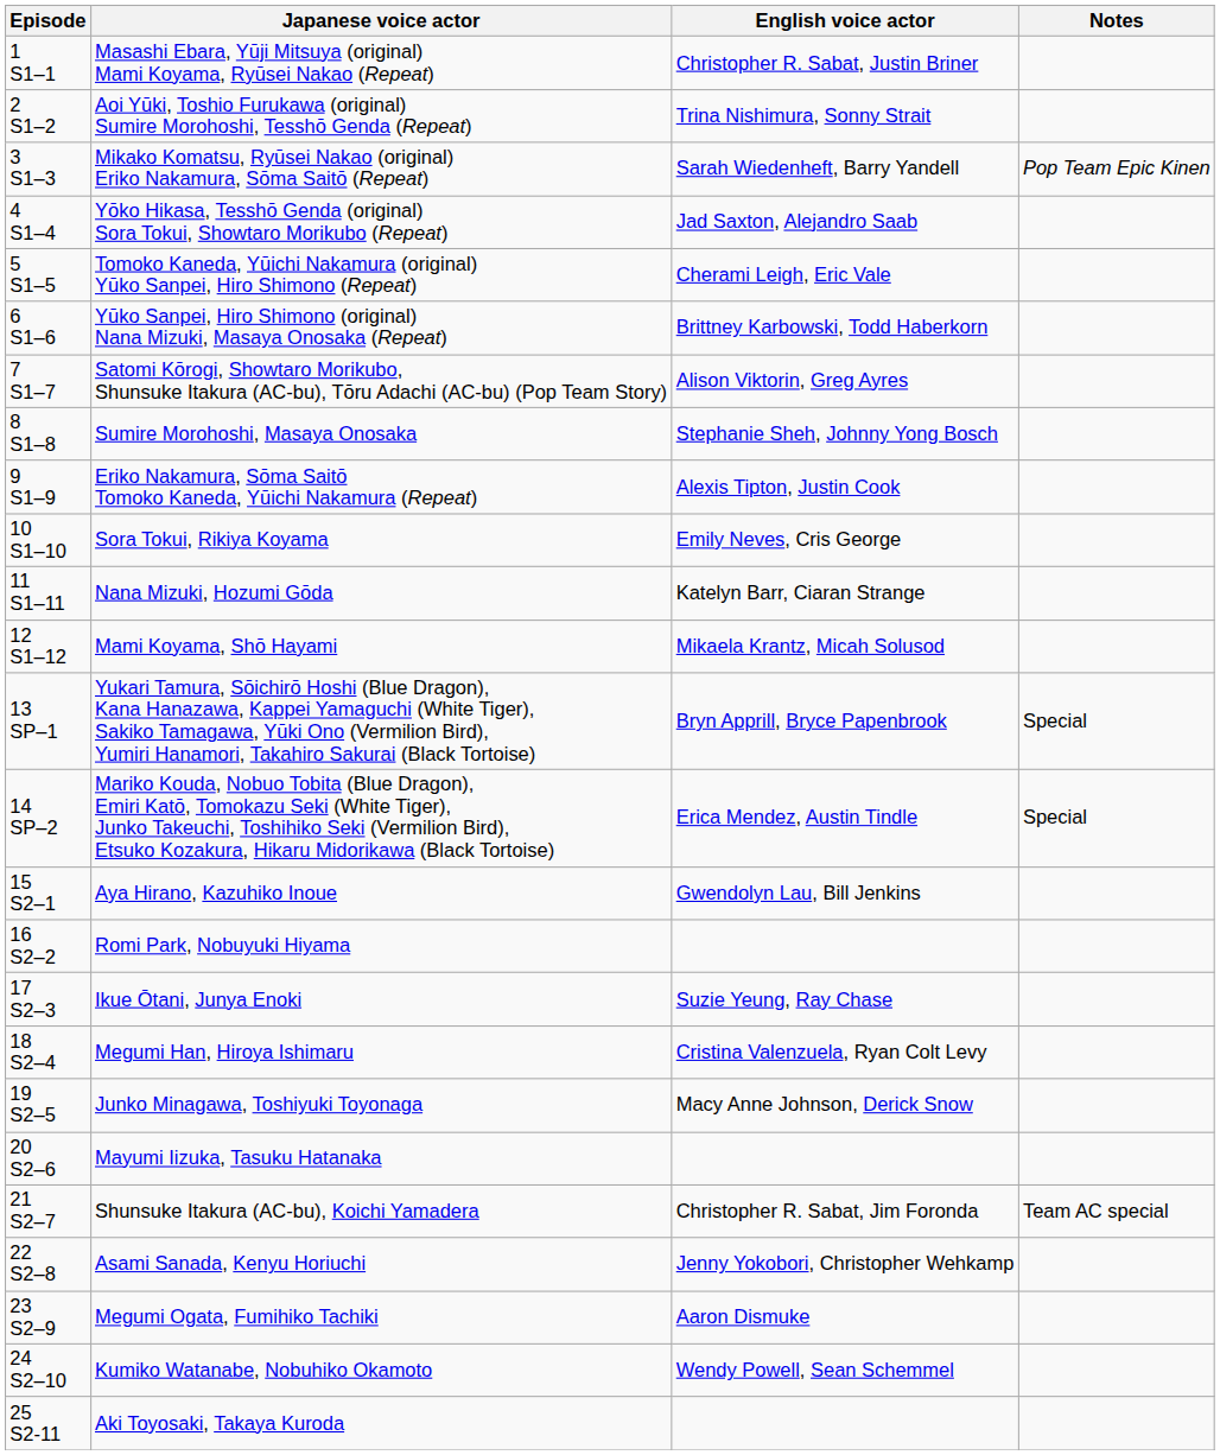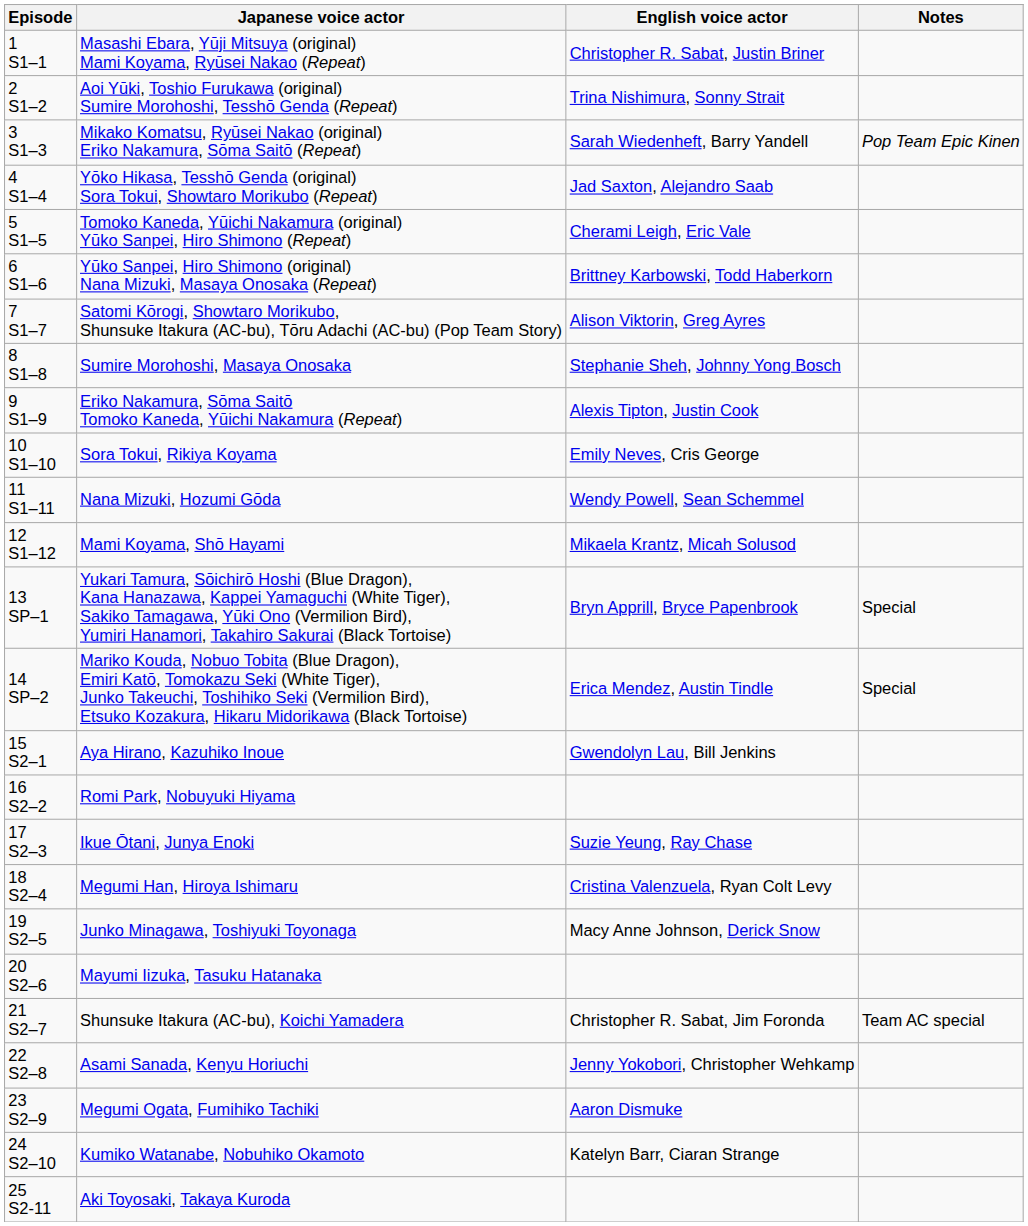 <table class="wikitable">
 <tr>
 <th>Episode</th>
 <th>Japanese voice actor</th>
 <th>English voice actor</th>
 <th>Notes</th>
 </tr>
 <tr>
 <td>1<br>S1–1</td>
 <td><a href='#'>Masashi Ebara</a>, <a href='#'>Yūji Mitsuya</a> (original)<br><a href='#'>Mami Koyama</a>, <a href='#'>Ryūsei Nakao</a> (<em>Repeat</em>)</td>
 <td><a href='#'>Christopher R. Sabat</a>, <a href='#'>Justin Briner</a></td>
 <td></td>
 </tr>
 <tr>
 <td>2<br>S1–2</td>
 <td><a href='#'>Aoi Yūki</a>, <a href='#'>Toshio Furukawa</a> (original)<br><a href='#'>Sumire Morohoshi</a>, <a href='#'>Tesshō Genda</a> (<em>Repeat</em>)</td>
 <td><a href='#'>Trina Nishimura</a>, <a href='#'>Sonny Strait</a></td>
 <td></td>
 </tr>
 <tr>
 <td>3<br>S1–3</td>
 <td><a href='#'>Mikako Komatsu</a>, <a href='#'>Ryūsei Nakao</a> (original)<br><a href='#'>Eriko Nakamura</a>, <a href='#'>Sōma Saitō</a> (<em>Repeat</em>)</td>
 <td><a href='#'>Sarah Wiedenheft</a>, Barry Yandell</td>
 <td><em>Pop Team Epic Kinen</em></td>
 </tr>
 <tr>
 <td>4<br>S1–4</td>
 <td><a href='#'>Yōko Hikasa</a>, <a href='#'>Tesshō Genda</a> (original)<br><a href='#'>Sora Tokui</a>, <a href='#'>Showtaro Morikubo</a> (<em>Repeat</em>)</td>
 <td><a href='#'>Jad Saxton</a>, <a href='#'>Alejandro Saab</a></td>
 <td></td>
 </tr>
 <tr>
 <td>5<br>S1–5</td>
 <td><a href='#'>Tomoko Kaneda</a>, <a href='#'>Yūichi Nakamura</a> (original)<br><a href='#'>Yūko Sanpei</a>, <a href='#'>Hiro Shimono</a> (<em>Repeat</em>)</td>
 <td><a href='#'>Cherami Leigh</a>, <a href='#'>Eric Vale</a></td>
 <td></td>
 </tr>
 <tr>
 <td>6<br>S1–6</td>
 <td><a href='#'>Yūko Sanpei</a>, <a href='#'>Hiro Shimono</a> (original)<br><a href='#'>Nana Mizuki</a>, <a href='#'>Masaya Onosaka</a> (<em>Repeat</em>)</td>
 <td><a href='#'>Brittney Karbowski</a>, <a href='#'>Todd Haberkorn</a></td>
 <td></td>
 </tr>
 <tr>
 <td>7<br>S1–7</td>
 <td><a href='#'>Satomi Kōrogi</a>, <a href='#'>Showtaro Morikubo</a>,<br>Shunsuke Itakura (AC-bu), Tōru Adachi (AC-bu) (Pop Team Story)</td>
 <td><a href='#'>Alison Viktorin</a>, <a href='#'>Greg Ayres</a></td>
 <td></td>
 </tr>
 <tr>
 <td>8<br>S1–8</td>
 <td><a href='#'>Sumire Morohoshi</a>, <a href='#'>Masaya Onosaka</a></td>
 <td><a href='#'>Stephanie Sheh</a>, <a href='#'>Johnny Yong Bosch</a></td>
 <td></td>
 </tr>
 <tr>
 <td>9<br>S1–9</td>
 <td><a href='#'>Eriko Nakamura</a>, <a href='#'>Sōma Saitō</a><br><a href='#'>Tomoko Kaneda</a>, <a href='#'>Yūichi Nakamura</a> (<em>Repeat</em>)</td>
 <td><a href='#'>Alexis Tipton</a>, <a href='#'>Justin Cook</a></td>
 <td></td>
 </tr>
 <tr>
 <td>10<br>S1–10</td>
 <td><a href='#'>Sora Tokui</a>, <a href='#'>Rikiya Koyama</a></td>
 <td><a href='#'>Emily Neves</a>, Cris George</td>
 <td></td>
 </tr>
 <tr>
 <td>11<br>S1–11</td>
 <td><a href='#'>Nana Mizuki</a>, <a href='#'>Hozumi Gōda</a></td>
-<td>Katelyn Barr, Ciaran Strange</td>
+<td><a href='#'>Wendy Powell</a>, <a href='#'>Sean Schemmel</a></td>
 <td></td>
 </tr>
 <tr>
 <td>12<br>S1–12</td>
 <td><a href='#'>Mami Koyama</a>, <a href='#'>Shō Hayami</a></td>
 <td><a href='#'>Mikaela Krantz</a>, <a href='#'>Micah Solusod</a></td>
 <td></td>
 </tr>
 <tr>
 <td>13<br>SP–1</td>
 <td><a href='#'>Yukari Tamura</a>, <a href='#'>Sōichirō Hoshi</a> (Blue Dragon),<br><a href='#'>Kana Hanazawa</a>, <a href='#'>Kappei Yamaguchi</a> (White Tiger),<br><a href='#'>Sakiko Tamagawa</a>, <a href='#'>Yūki Ono</a> (Vermilion Bird),<br><a href='#'>Yumiri Hanamori</a>, <a href='#'>Takahiro Sakurai</a> (Black Tortoise)</td>
 <td><a href='#'>Bryn Apprill</a>, <a href='#'>Bryce Papenbrook</a></td>
 <td>Special</td>
 </tr>
 <tr>
 <td>14<br>SP–2</td>
 <td><a href='#'>Mariko Kouda</a>, <a href='#'>Nobuo Tobita</a> (Blue Dragon),<br><a href='#'>Emiri Katō</a>, <a href='#'>Tomokazu Seki</a> (White Tiger),<br><a href='#'>Junko Takeuchi</a>, <a href='#'>Toshihiko Seki</a> (Vermilion Bird),<br><a href='#'>Etsuko Kozakura</a>, <a href='#'>Hikaru Midorikawa</a> (Black Tortoise)</td>
 <td><a href='#'>Erica Mendez</a>, <a href='#'>Austin Tindle</a></td>
 <td>Special</td>
 </tr>
 <tr>
 <td>15<br>S2–1</td>
 <td><a href='#'>Aya Hirano</a>, <a href='#'>Kazuhiko Inoue</a></td>
 <td><a href='#'>Gwendolyn Lau</a>, Bill Jenkins</td>
 <td></td>
 </tr>
 <tr>
 <td>16<br>S2–2</td>
 <td><a href='#'>Romi Park</a>, <a href='#'>Nobuyuki Hiyama</a></td>
 <td></td>
 <td></td>
 </tr>
 <tr>
 <td>17<br>S2–3</td>
 <td><a href='#'>Ikue Ōtani</a>, <a href='#'>Junya Enoki</a></td>
 <td><a href='#'>Suzie Yeung</a>, <a href='#'>Ray Chase</a></td>
 <td></td>
 </tr>
 <tr>
 <td>18<br>S2–4</td>
 <td><a href='#'>Megumi Han</a>, <a href='#'>Hiroya Ishimaru</a></td>
 <td><a href='#'>Cristina Valenzuela</a>, Ryan Colt Levy</td>
 <td></td>
 </tr>
 <tr>
 <td>19<br>S2–5</td>
 <td><a href='#'>Junko Minagawa</a>, <a href='#'>Toshiyuki Toyonaga</a></td>
 <td>Macy Anne Johnson, <a href='#'>Derick Snow</a></td>
 <td></td>
 </tr>
 <tr>
 <td>20<br>S2–6</td>
 <td><a href='#'>Mayumi Iizuka</a>, <a href='#'>Tasuku Hatanaka</a></td>
 <td></td>
 <td></td>
 </tr>
 <tr>
 <td>21<br>S2–7</td>
 <td>Shunsuke Itakura (AC-bu), <a href='#'>Koichi Yamadera</a></td>
 <td>Christopher R. Sabat, Jim Foronda</td>
 <td>Team AC special</td>
 </tr>
 <tr>
 <td>22<br>S2–8</td>
 <td><a href='#'>Asami Sanada</a>, <a href='#'>Kenyu Horiuchi</a></td>
 <td><a href='#'>Jenny Yokobori</a>, Christopher Wehkamp</td>
 <td></td>
 </tr>
 <tr>
 <td>23<br>S2–9</td>
 <td><a href='#'>Megumi Ogata</a>, <a href='#'>Fumihiko Tachiki</a></td>
 <td><a href='#'>Aaron Dismuke</a></td>
 <td></td>
 </tr>
 <tr>
 <td>24<br>S2–10</td>
 <td><a href='#'>Kumiko Watanabe</a>, <a href='#'>Nobuhiko Okamoto</a></td>
-<td><a href='#'>Wendy Powell</a>, <a href='#'>Sean Schemmel</a></td>
+<td>Katelyn Barr, Ciaran Strange</td>
 <td></td>
 </tr>
 <tr>
 <td>25<br>S2-11</td>
 <td><a href='#'>Aki Toyosaki</a>, <a href='#'>Takaya Kuroda</a></td>
 <td></td>
 <td></td>
 </tr>
 </table>
